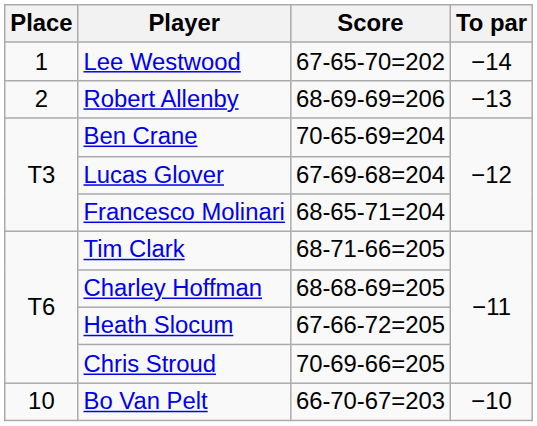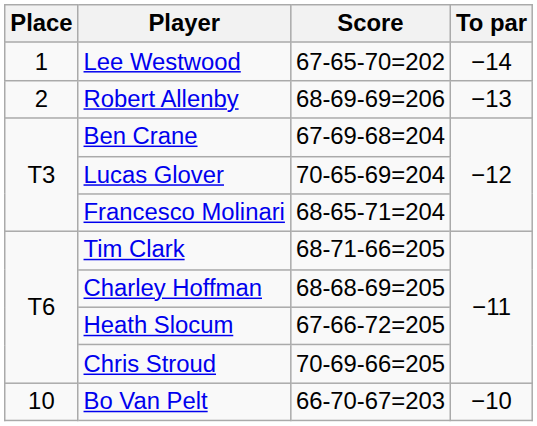 <table class="wikitable">
 <tr>
 <th>Place</th>
 <th>Player</th>
 <th>Score</th>
 <th>To par</th>
 </tr>
 <tr>
 <td style="text-align:center;">1</td>
 <td> <a href='#'>Lee Westwood</a></td>
 <td>67-65-70=202</td>
 <td style="text-align:center;">−14</td>
 </tr>
 <tr>
 <td style="text-align:center;">2</td>
 <td> <a href='#'>Robert Allenby</a></td>
 <td>68-69-69=206</td>
 <td style="text-align:center;">−13</td>
 </tr>
 <tr>
 <td rowspan="3" style="text-align:center;">T3</td>
 <td> <a href='#'>Ben Crane</a></td>
-<td>70-65-69=204</td>
+<td>67-69-68=204</td>
 <td rowspan="3" style="text-align:center;">−12</td>
 </tr>
 <tr>
 <td> <a href='#'>Lucas Glover</a></td>
-<td>67-69-68=204</td>
+<td>70-65-69=204</td>
 </tr>
 <tr>
 <td> <a href='#'>Francesco Molinari</a></td>
 <td>68-65-71=204</td>
 </tr>
 <tr>
 <td rowspan="4" style="text-align:center;">T6</td>
 <td> <a href='#'>Tim Clark</a></td>
 <td>68-71-66=205</td>
 <td rowspan="4" style="text-align:center;">−11</td>
 </tr>
 <tr>
 <td> <a href='#'>Charley Hoffman</a></td>
 <td>68-68-69=205</td>
 </tr>
 <tr>
 <td> <a href='#'>Heath Slocum</a></td>
 <td>67-66-72=205</td>
 </tr>
 <tr>
 <td> <a href='#'>Chris Stroud</a></td>
 <td>70-69-66=205</td>
 </tr>
 <tr>
 <td style="text-align:center;">10</td>
 <td> <a href='#'>Bo Van Pelt</a></td>
 <td>66-70-67=203</td>
 <td style="text-align:center;">−10</td>
 </tr>
 </table>
